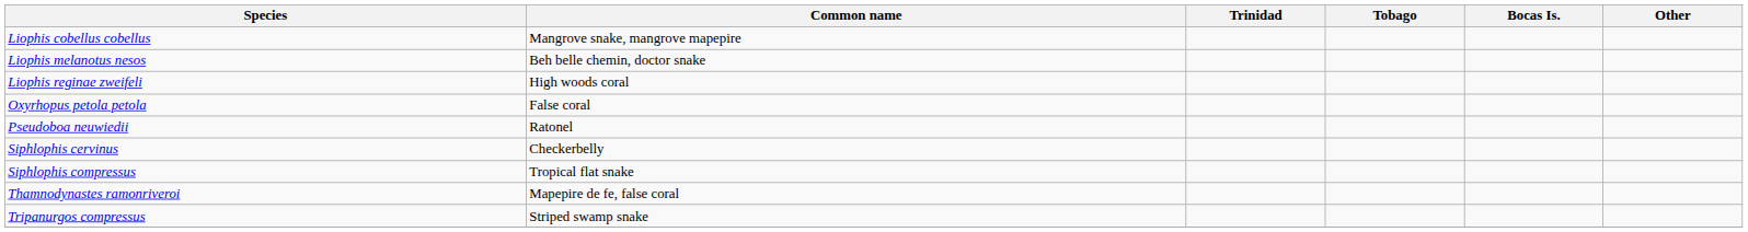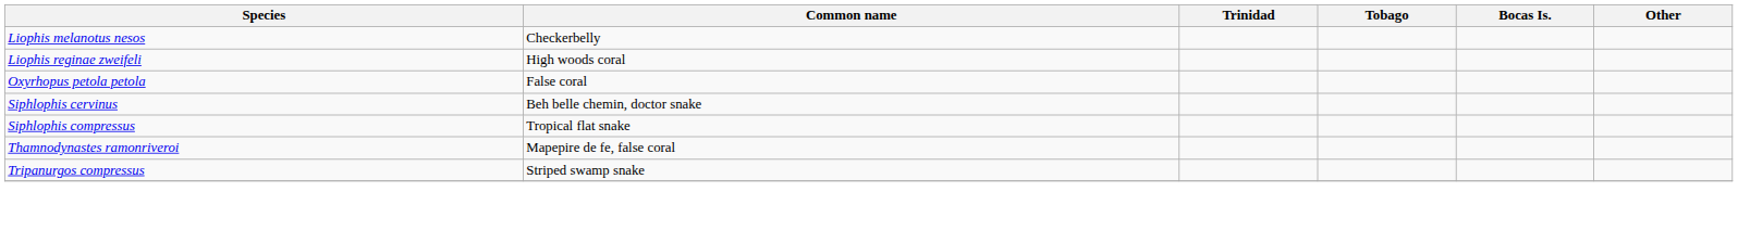 <table width=100% class="wikitable">
 <tr>
 <th scope="col" width=30%>Species</th>
 <th scope="col" width=38%>Common name</th>
 <th scope="col" width=8%>Trinidad</th>
 <th scope="col" width=8%>Tobago</th>
 <th scope="col" width=8%>Bocas Is.</th>
 <th scope="col" width=8%>Other</th>
 </tr>
 <tr>
-<td><em><a href='#'>Liophis cobellus cobellus</a></em></td>
-<td>Mangrove snake, mangrove mapepire</td>
-<td></td>
-<td></td>
-<td></td>
-<td></td>
-</tr>
-<tr>
 <td><em><a href='#'>Liophis melanotus nesos</a></em></td>
-<td>Beh belle chemin, doctor snake</td>
+<td>Checkerbelly</td>
 <td></td>
 <td></td>
 <td></td>
 <td></td>
 </tr>
 <tr>
 <td><em><a href='#'>Liophis reginae zweifeli</a></em></td>
 <td>High woods coral</td>
 <td></td>
 <td></td>
 <td></td>
 <td></td>
 </tr>
 <tr>
 <td><em><a href='#'>Oxyrhopus petola petola</a></em></td>
 <td>False coral</td>
 <td></td>
 <td></td>
 <td></td>
 <td></td>
 </tr>
 <tr>
-<td><em><a href='#'>Pseudoboa neuwiedii</a></em></td>
-<td>Ratonel</td>
-<td></td>
-<td></td>
-<td></td>
-<td></td>
-</tr>
-<tr>
 <td><em><a href='#'>Siphlophis cervinus</a></em></td>
-<td>Checkerbelly</td>
+<td>Beh belle chemin, doctor snake</td>
 <td></td>
 <td></td>
 <td></td>
 <td></td>
 </tr>
 <tr>
 <td><em><a href='#'>Siphlophis compressus</a></em></td>
 <td>Tropical flat snake</td>
 <td></td>
 <td></td>
 <td></td>
 <td></td>
 </tr>
 <tr>
 <td><em><a href='#'>Thamnodynastes ramonriveroi</a></em></td>
 <td>Mapepire de fe, false coral</td>
 <td></td>
 <td></td>
 <td></td>
 <td></td>
 </tr>
 <tr>
 <td><em><a href='#'>Tripanurgos compressus</a></em></td>
 <td>Striped swamp snake</td>
 <td></td>
 <td></td>
 <td></td>
 <td></td>
 </tr>
 <tr>
 </tr>
 </table>
